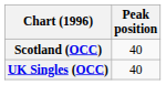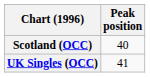 <table class="wikitable sortable plainrowheaders" style="text-align:center">
 <tr>
 <th>Chart (1996)</th>
 <th>Peak<br>position</th>
 </tr>
 <tr>
 <th scope="row">Scotland (<a href='#'>OCC</a>)</th>
 <td>40</td>
 </tr>
 <tr>
 <th scope="row"><a href='#'>UK Singles</a> (<a href='#'>OCC</a>)</th>
-<td>40</td>
+<td>41</td>
 </tr>
 </table>
